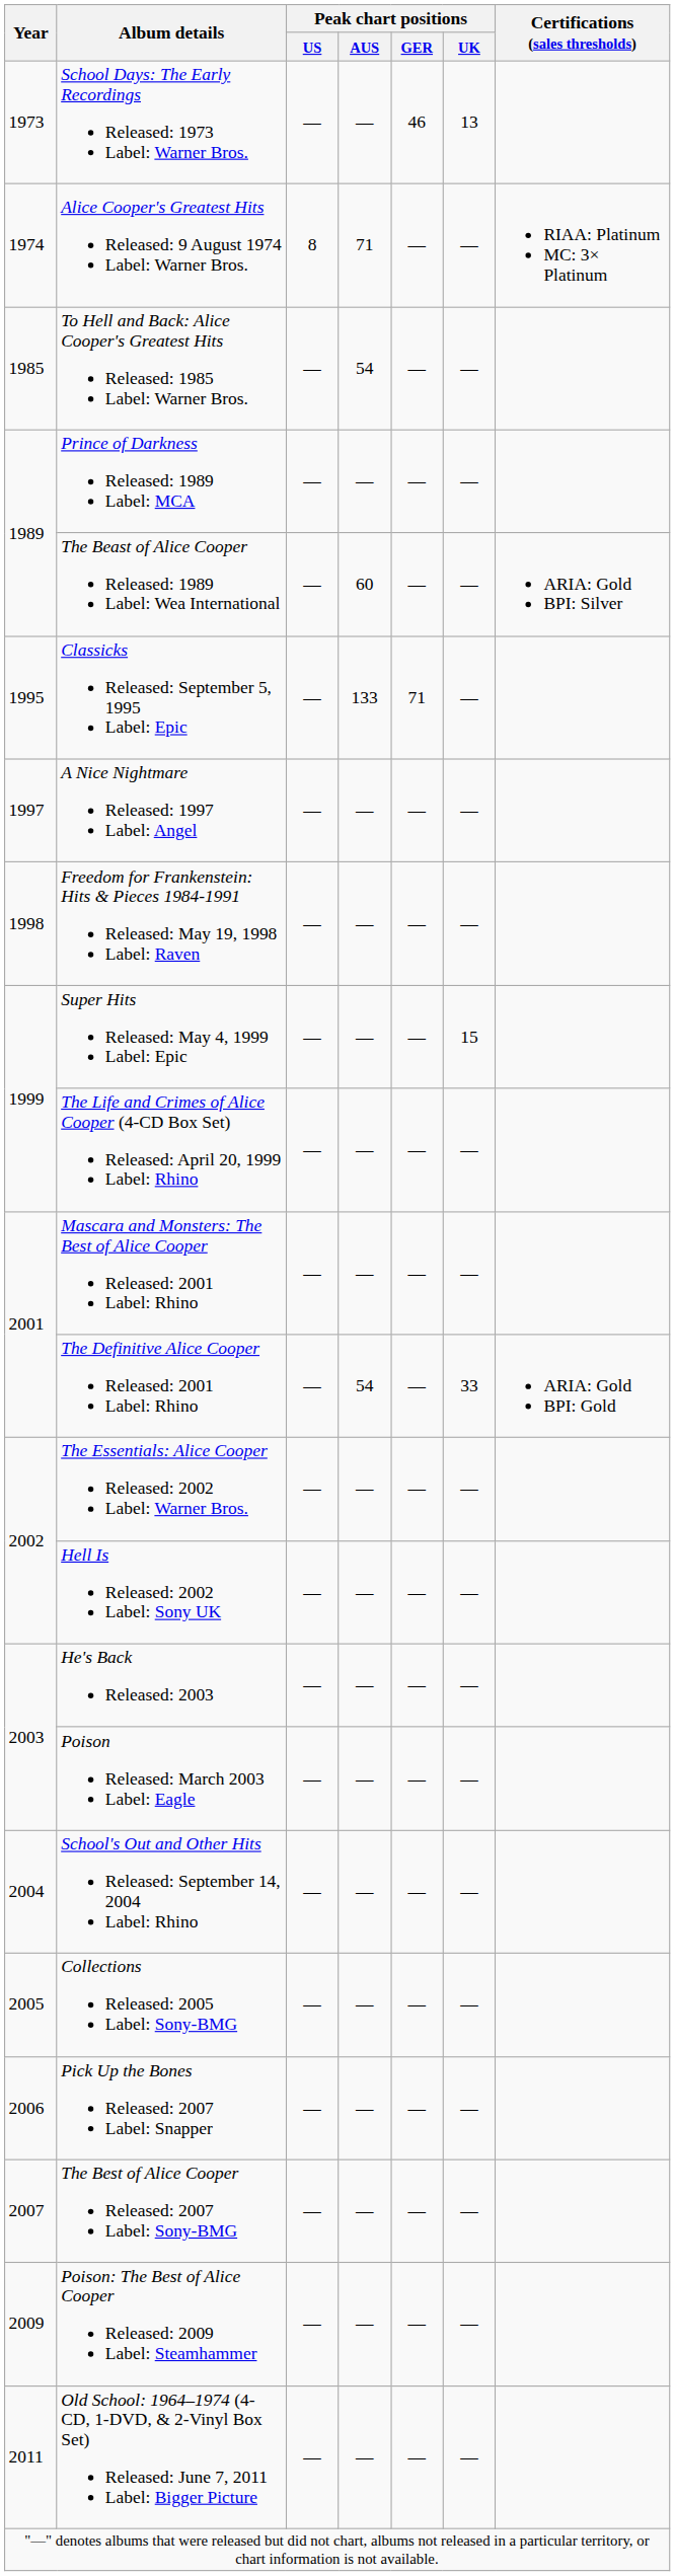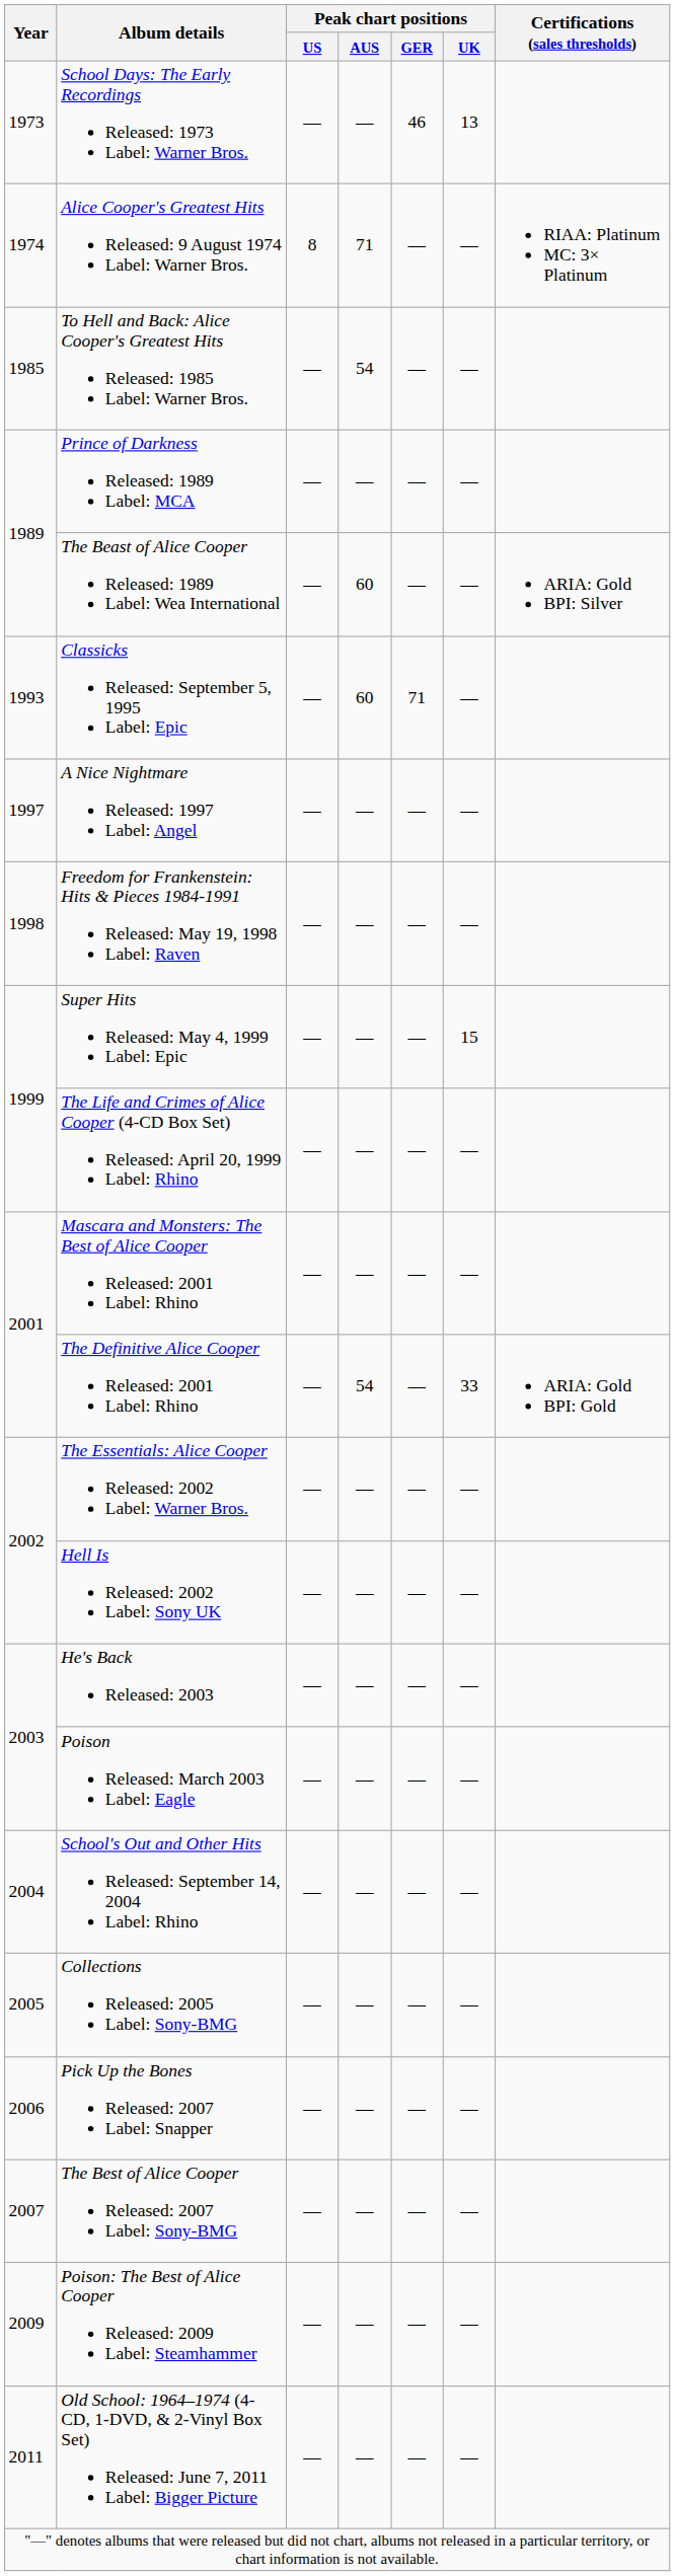 <table class="wikitable">
 <tr>
 <th rowspan="2" style="width:40px;">Year</th>
 <th rowspan="2" style="width:200px;">Album details</th>
 <th colspan="4">Peak chart positions</th>
 <th rowspan="2" style="width:150px;">Certifications<br><small>(<a href='#'>sales thresholds</a>)</small></th>
 </tr>
 <tr>
 <th style="width:40px;"><small><a href='#'>US</a></small><br></th>
 <th style="width:40px;"><small><a href='#'>AUS</a></small><br></th>
 <th style="width:40px;"><small><a href='#'>GER</a></small><br></th>
 <th style="width:40px;"><small><a href='#'>UK</a></small><br></th>
 </tr>
 <tr>
 <td>1973</td>
 <td><em><a href='#'>School Days: The Early Recordings</a></em><br><ul><li>Released: 1973</li><li>Label: <a href='#'>Warner Bros.</a></li></ul></td>
 <td style="text-align:center;">—</td>
 <td style="text-align:center;">—</td>
 <td style="text-align:center;">46</td>
 <td style="text-align:center;">13</td>
 <td></td>
 </tr>
 <tr>
 <td>1974</td>
 <td><em><a href='#'>Alice Cooper's Greatest Hits</a></em><br><ul><li>Released: 9 August 1974</li><li>Label: Warner Bros.</li></ul></td>
 <td style="text-align:center;">8</td>
 <td style="text-align:center;">71</td>
 <td style="text-align:center;">—</td>
 <td style="text-align:center;">—</td>
 <td><br><ul><li>RIAA: Platinum</li><li>MC: 3× Platinum</li></ul></td>
 </tr>
 <tr>
 <td>1985</td>
 <td><em>To Hell and Back: Alice Cooper's Greatest Hits</em><br><ul><li>Released: 1985</li><li>Label: Warner Bros.</li></ul></td>
 <td style="text-align:center;">—</td>
 <td style="text-align:center;">54</td>
 <td style="text-align:center;">—</td>
 <td style="text-align:center;">—</td>
 <td></td>
 </tr>
 <tr>
 <td rowspan="2">1989</td>
 <td><em><a href='#'>Prince of Darkness</a></em><br><ul><li>Released: 1989</li><li>Label: <a href='#'>MCA</a></li></ul></td>
 <td style="text-align:center;">—</td>
 <td style="text-align:center;">—</td>
 <td style="text-align:center;">—</td>
 <td style="text-align:center;">—</td>
 <td></td>
 </tr>
 <tr>
 <td><em>The Beast of Alice Cooper</em><br><ul><li>Released: 1989</li><li>Label: Wea International</li></ul></td>
 <td style="text-align:center;">—</td>
 <td style="text-align:center;">60</td>
 <td style="text-align:center;">—</td>
 <td style="text-align:center;">—</td>
 <td><br><ul><li>ARIA: Gold</li><li>BPI: Silver</li></ul></td>
 </tr>
 <tr>
-<td>1995</td>
+<td>1993</td>
 <td><em><a href='#'>Classicks</a></em><br><ul><li>Released: September 5, 1995</li><li>Label: <a href='#'>Epic</a></li></ul></td>
 <td style="text-align:center;">—</td>
-<td style="text-align:center;">133</td>
+<td style="text-align:center;">60</td>
 <td style="text-align:center;">71</td>
 <td style="text-align:center;">—</td>
 <td></td>
 </tr>
 <tr>
 <td>1997</td>
 <td><em>A Nice Nightmare</em><br><ul><li>Released: 1997</li><li>Label: <a href='#'>Angel</a></li></ul></td>
 <td style="text-align:center;">—</td>
 <td style="text-align:center;">—</td>
 <td style="text-align:center;">—</td>
 <td style="text-align:center;">—</td>
 <td></td>
 </tr>
 <tr>
 <td>1998</td>
 <td><em>Freedom for Frankenstein: Hits & Pieces 1984-1991</em><br><ul><li>Released: May 19, 1998</li><li>Label: <a href='#'>Raven</a></li></ul></td>
 <td style="text-align:center;">—</td>
 <td style="text-align:center;">—</td>
 <td style="text-align:center;">—</td>
 <td style="text-align:center;">—</td>
 <td></td>
 </tr>
 <tr>
 <td rowspan="2">1999</td>
 <td><em>Super Hits</em><br><ul><li>Released: May 4, 1999</li><li>Label: Epic</li></ul></td>
 <td style="text-align:center;">—</td>
 <td style="text-align:center;">—</td>
 <td style="text-align:center;">—</td>
 <td style="text-align:center;">15</td>
 <td></td>
 </tr>
 <tr>
 <td><em><a href='#'>The Life and Crimes of Alice Cooper</a></em> (4-CD Box Set)<br><ul><li>Released: April 20, 1999</li><li>Label: <a href='#'>Rhino</a></li></ul></td>
 <td style="text-align:center;">—</td>
 <td style="text-align:center;">—</td>
 <td style="text-align:center;">—</td>
 <td style="text-align:center;">—</td>
 <td></td>
 </tr>
 <tr>
 <td rowspan="2">2001</td>
 <td><em><a href='#'>Mascara and Monsters: The Best of Alice Cooper</a></em><br><ul><li>Released: 2001</li><li>Label: Rhino</li></ul></td>
 <td style="text-align:center;">—</td>
 <td style="text-align:center;">—</td>
 <td style="text-align:center;">—</td>
 <td style="text-align:center;">—</td>
 <td></td>
 </tr>
 <tr>
 <td><em><a href='#'>The Definitive Alice Cooper</a></em><br><ul><li>Released: 2001</li><li>Label: Rhino</li></ul></td>
 <td style="text-align:center;">—</td>
 <td style="text-align:center;">54</td>
 <td style="text-align:center;">—</td>
 <td style="text-align:center;">33</td>
 <td><br><ul><li>ARIA: Gold</li><li>BPI: Gold</li></ul></td>
 </tr>
 <tr>
 <td rowspan="2">2002</td>
 <td><em><a href='#'>The Essentials: Alice Cooper</a></em><br><ul><li>Released: 2002</li><li>Label: <a href='#'>Warner Bros.</a></li></ul></td>
 <td style="text-align:center;">—</td>
 <td style="text-align:center;">—</td>
 <td style="text-align:center;">—</td>
 <td style="text-align:center;">—</td>
 <td></td>
 </tr>
 <tr>
 <td><em><a href='#'>Hell Is</a></em><br><ul><li>Released: 2002</li><li>Label: <a href='#'>Sony UK</a></li></ul></td>
 <td style="text-align:center;">—</td>
 <td style="text-align:center;">—</td>
 <td style="text-align:center;">—</td>
 <td style="text-align:center;">—</td>
 <td></td>
 </tr>
 <tr>
 <td rowspan="2">2003</td>
 <td><em>He's Back</em><br><ul><li>Released: 2003</li></ul></td>
 <td style="text-align:center;">—</td>
 <td style="text-align:center;">—</td>
 <td style="text-align:center;">—</td>
 <td style="text-align:center;">—</td>
 <td></td>
 </tr>
 <tr>
 <td><em>Poison</em><br><ul><li>Released: March 2003</li><li>Label: <a href='#'>Eagle</a></li></ul></td>
 <td style="text-align:center;">—</td>
 <td style="text-align:center;">—</td>
 <td style="text-align:center;">—</td>
 <td style="text-align:center;">—</td>
 <td></td>
 </tr>
 <tr>
 <td>2004</td>
 <td><em><a href='#'>School's Out and Other Hits</a></em><br><ul><li>Released: September 14, 2004</li><li>Label: Rhino</li></ul></td>
 <td style="text-align:center;">—</td>
 <td style="text-align:center;">—</td>
 <td style="text-align:center;">—</td>
 <td style="text-align:center;">—</td>
 <td></td>
 </tr>
 <tr>
 <td>2005</td>
 <td><em>Collections</em><br><ul><li>Released: 2005</li><li>Label: <a href='#'>Sony-BMG</a></li></ul></td>
 <td style="text-align:center;">—</td>
 <td style="text-align:center;">—</td>
 <td style="text-align:center;">—</td>
 <td style="text-align:center;">—</td>
 <td></td>
 </tr>
 <tr>
 <td>2006</td>
 <td><em>Pick Up the Bones</em><br><ul><li>Released: 2007</li><li>Label: Snapper</li></ul></td>
 <td style="text-align:center;">—</td>
 <td style="text-align:center;">—</td>
 <td style="text-align:center;">—</td>
 <td style="text-align:center;">—</td>
 <td></td>
 </tr>
 <tr>
 <td>2007</td>
 <td><em>The Best of Alice Cooper</em><br><ul><li>Released: 2007</li><li>Label: <a href='#'>Sony-BMG</a></li></ul></td>
 <td style="text-align:center;">—</td>
 <td style="text-align:center;">—</td>
 <td style="text-align:center;">—</td>
 <td style="text-align:center;">—</td>
 <td></td>
 </tr>
 <tr>
 <td>2009</td>
 <td><em>Poison: The Best of Alice Cooper</em><br><ul><li>Released: 2009</li><li>Label: <a href='#'>Steamhammer</a></li></ul></td>
 <td style="text-align:center;">—</td>
 <td style="text-align:center;">—</td>
 <td style="text-align:center;">—</td>
 <td style="text-align:center;">—</td>
 <td></td>
 </tr>
 <tr>
 <td>2011</td>
 <td><em>Old School: 1964–1974</em> (4-CD, 1-DVD, & 2-Vinyl Box Set)<br><ul><li>Released: June 7, 2011</li><li>Label: <a href='#'>Bigger Picture</a></li></ul></td>
 <td style="text-align:center;">—</td>
 <td style="text-align:center;">—</td>
 <td style="text-align:center;">—</td>
 <td style="text-align:center;">—</td>
 <td></td>
 </tr>
 <tr>
 <td colspan="22" style="text-align:center; font-size:85%;">"—" denotes albums that were released but did not chart, albums not released in a particular territory, or chart information is not available.</td>
 </tr>
 </table>
